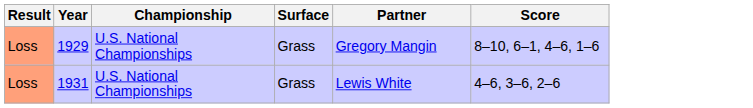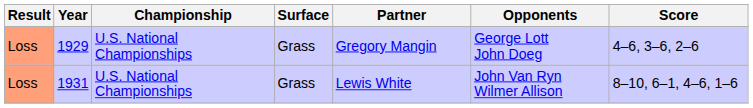 <table class="sortable wikitable">
 <tr>
 <th style="width:40px">Result</th>
 <th style="width:35px">Year</th>
 <th style="width:200px">Championship</th>
 <th style="width:50px">Surface</th>
 <th style="width:150px">Partner</th>
+<th style="width:150px">Opponents</th>
 <th style="width:150px" class="unsortable">Score</th>
 </tr>
 <tr style="background:#ccf;">
 <td style="background:#ffa07a;">Loss</td>
 <td><a href='#'>1929</a></td>
 <td><a href='#'>U.S. National Championships</a></td>
 <td>Grass</td>
 <td> <a href='#'>Gregory Mangin</a></td>
-<td>8–10, 6–1, 4–6, 1–6</td>
+<td> <a href='#'>George Lott</a> <br>  <a href='#'>John Doeg</a></td>
+<td>4–6, 3–6, 2–6</td>
 </tr>
 <tr style="background:#ccf;">
 <td style="background:#ffa07a;">Loss</td>
 <td><a href='#'>1931</a></td>
 <td><a href='#'>U.S. National Championships</a></td>
 <td>Grass</td>
 <td> <a href='#'>Lewis White</a></td>
-<td>4–6, 3–6, 2–6</td>
+<td> <a href='#'>John Van Ryn</a> <br>  <a href='#'>Wilmer Allison</a></td>
+<td>8–10, 6–1, 4–6, 1–6</td>
 </tr>
 </table>
